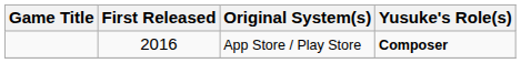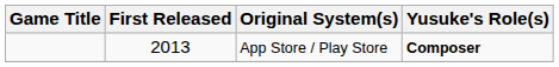 <table class="wikitable">
 <tr>
 <th>Game Title</th>
 <th>First Released</th>
 <th>Original System(s)</th>
 <th>Yusuke's Role(s)</th>
 </tr>
 <tr>
 <td></td>
-<td style="text-align:center;">2016</td>
+<td style="text-align:center;">2013</td>
 <td><small>App Store / Play Store </small></td>
 <td><strong><small>Composer</small></strong></td>
 </tr>
 <tr>
 </tr>
 </table>
